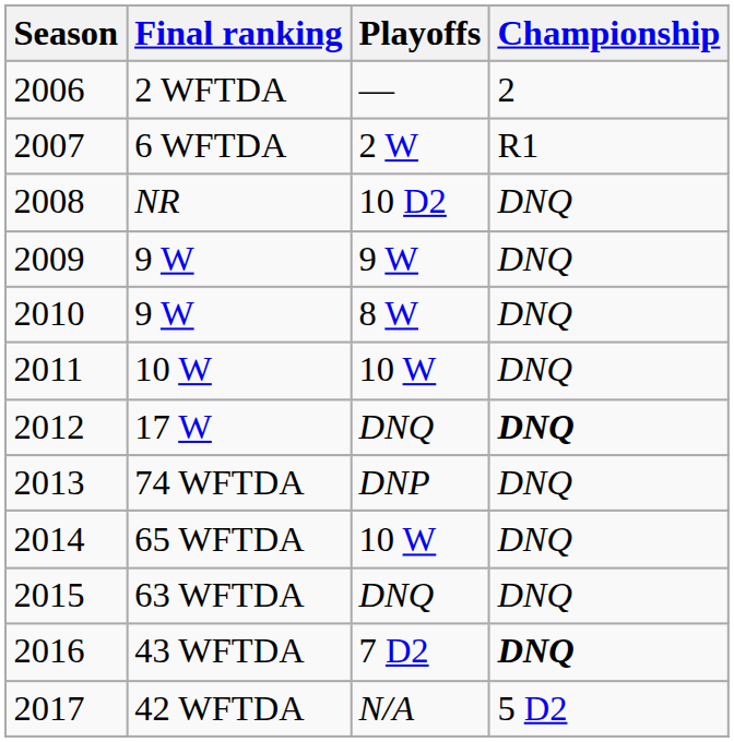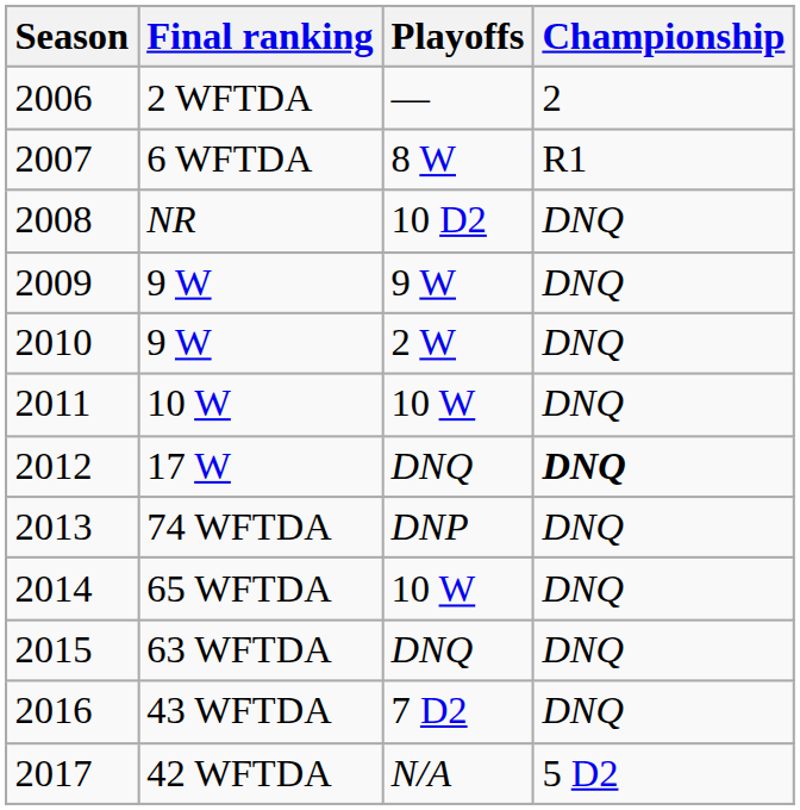 <table class="wikitable sortable">
 <tr>
 <th>Season</th>
 <th><a href='#'>Final ranking</a></th>
 <th>Playoffs</th>
 <th><a href='#'>Championship</a></th>
 </tr>
 <tr>
 <td>2006</td>
 <td>2 WFTDA</td>
 <td>—</td>
 <td>2</td>
 </tr>
 <tr>
 <td>2007</td>
 <td>6 WFTDA</td>
-<td>2 <a href='#'>W</a></td>
+<td>8 <a href='#'>W</a></td>
 <td>R1</td>
 </tr>
 <tr>
 <td>2008</td>
 <td><em>NR</em></td>
 <td>10 <a href='#'>D2</a></td>
 <td><em>DNQ</em></td>
 </tr>
 <tr>
 <td>2009</td>
 <td>9 <a href='#'>W</a></td>
 <td>9 <a href='#'>W</a></td>
 <td><em>DNQ</em></td>
 </tr>
 <tr>
 <td>2010</td>
 <td>9 <a href='#'>W</a></td>
-<td>8 <a href='#'>W</a></td>
+<td>2 <a href='#'>W</a></td>
 <td><em>DNQ</em></td>
 </tr>
 <tr>
 <td>2011</td>
 <td>10 <a href='#'>W</a></td>
 <td>10 <a href='#'>W</a></td>
 <td><em>DNQ</em></td>
 </tr>
 <tr>
 <td>2012</td>
 <td>17 <a href='#'>W</a></td>
 <td><em>DNQ</em></td>
 <td><strong><em>DNQ</em></strong></td>
 </tr>
 <tr>
 <td>2013</td>
 <td>74 WFTDA</td>
 <td><em>DNP</em></td>
 <td><em>DNQ</em></td>
 </tr>
 <tr>
 <td>2014</td>
 <td>65 WFTDA</td>
 <td>10 <a href='#'>W</a></td>
 <td><em>DNQ</em></td>
 </tr>
 <tr>
 <td>2015</td>
 <td>63 WFTDA</td>
 <td><em>DNQ</em></td>
 <td><em>DNQ</em></td>
 </tr>
 <tr>
 <td>2016</td>
 <td>43 WFTDA</td>
 <td>7 <a href='#'>D2</a></td>
-<td><strong><em>DNQ</em></strong></td>
+<td><em>DNQ</em></td>
 </tr>
 <tr>
 <td>2017</td>
 <td>42 WFTDA</td>
 <td><em>N/A</em></td>
 <td>5 <a href='#'>D2</a></td>
 </tr>
 </table>
